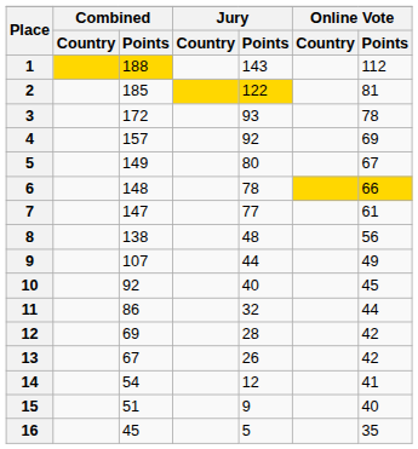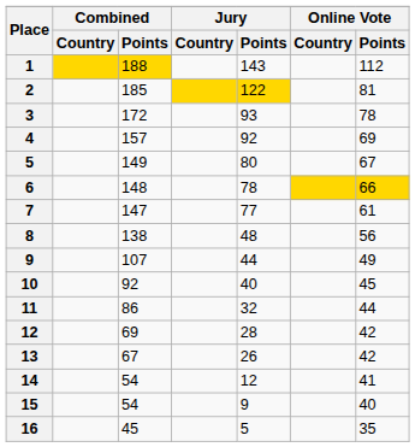 <table class="wikitable collapsible plainrowheaders" style="float:right; margin:10px;">
 <tr>
 </tr>
 <tr>
 <th scope="colgroup" rowspan="2">Place</th>
 <th scope="colgroup" colspan="2">Combined</th>
 <th scope="colgroup" colspan="2">Jury</th>
 <th scope="colgroup" colspan="2">Online Vote</th>
 </tr>
 <tr>
 <th scope="col">Country</th>
 <th scope="col">Points</th>
 <th scope="col">Country</th>
 <th scope="col">Points</th>
 <th scope="col">Country</th>
 <th scope="col">Points</th>
 </tr>
 <tr>
 <th scope="row" style="text-align:center">1</th>
 <td bgcolor="gold"></td>
 <td bgcolor="gold">188</td>
 <td></td>
 <td>143</td>
 <td></td>
 <td>112</td>
 </tr>
 <tr>
 <th scope="row" style="text-align:center">2</th>
 <td></td>
 <td>185</td>
 <td bgcolor="gold"></td>
 <td bgcolor="gold">122</td>
 <td></td>
 <td>81</td>
 </tr>
 <tr>
 <th scope="row" style="text-align:center">3</th>
 <td></td>
 <td>172</td>
 <td></td>
 <td>93</td>
 <td></td>
 <td>78</td>
 </tr>
 <tr>
 <th scope="row" style="text-align:center">4</th>
 <td></td>
 <td>157</td>
 <td></td>
 <td>92</td>
 <td></td>
 <td>69</td>
 </tr>
 <tr>
 <th scope="row" style="text-align:center">5</th>
 <td></td>
 <td>149</td>
 <td></td>
 <td>80</td>
 <td></td>
 <td>67</td>
 </tr>
 <tr>
 <th scope="row" style="text-align:center">6</th>
 <td></td>
 <td>148</td>
 <td></td>
 <td>78</td>
 <td bgcolor="gold"></td>
 <td bgcolor="gold">66</td>
 </tr>
 <tr>
 <th scope="row" style="text-align:center">7</th>
 <td></td>
 <td>147</td>
 <td></td>
 <td>77</td>
 <td></td>
 <td>61</td>
 </tr>
 <tr>
 <th scope="row" style="text-align:center">8</th>
 <td></td>
 <td>138</td>
 <td></td>
 <td>48</td>
 <td></td>
 <td>56</td>
 </tr>
 <tr>
 <th scope="row" style="text-align:center">9</th>
 <td></td>
 <td>107</td>
 <td></td>
 <td>44</td>
 <td></td>
 <td>49</td>
 </tr>
 <tr>
 <th scope="row" style="text-align:center">10</th>
 <td></td>
 <td>92</td>
 <td></td>
 <td>40</td>
 <td></td>
 <td>45</td>
 </tr>
 <tr>
 <th scope="row" style="text-align:center">11</th>
 <td></td>
 <td>86</td>
 <td></td>
 <td>32</td>
 <td></td>
 <td>44</td>
 </tr>
 <tr>
 <th scope="row" style="text-align:center">12</th>
 <td></td>
 <td>69</td>
 <td></td>
 <td>28</td>
 <td></td>
 <td>42</td>
 </tr>
 <tr>
 <th scope="row" style="text-align:center">13</th>
 <td></td>
 <td>67</td>
 <td></td>
 <td>26</td>
 <td></td>
 <td>42</td>
 </tr>
 <tr>
 <th scope="row" style="text-align:center">14</th>
 <td></td>
 <td>54</td>
 <td></td>
 <td>12</td>
 <td></td>
 <td>41</td>
 </tr>
 <tr>
 <th scope="row" style="text-align:center">15</th>
 <td></td>
-<td>51</td>
+<td>54</td>
 <td></td>
 <td>9</td>
 <td></td>
 <td>40</td>
 </tr>
 <tr>
 <th scope="row" style="text-align:center">16</th>
 <td></td>
 <td>45</td>
 <td></td>
 <td>5</td>
 <td></td>
 <td>35</td>
 </tr>
 </table>
